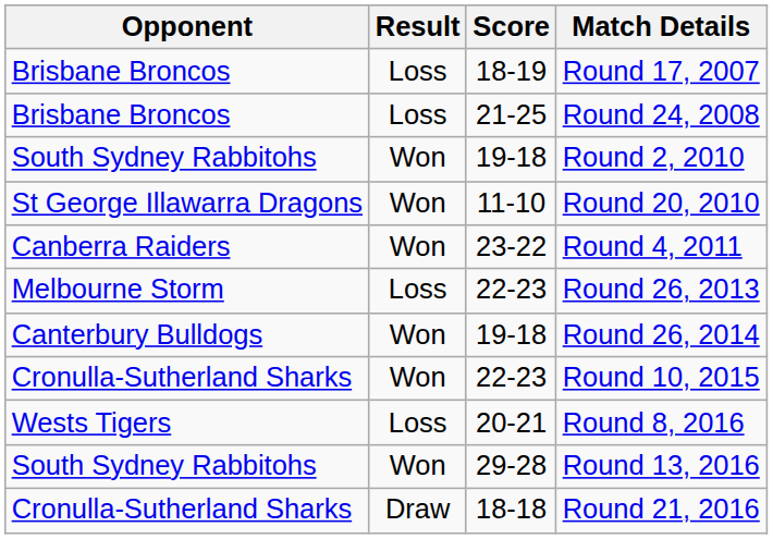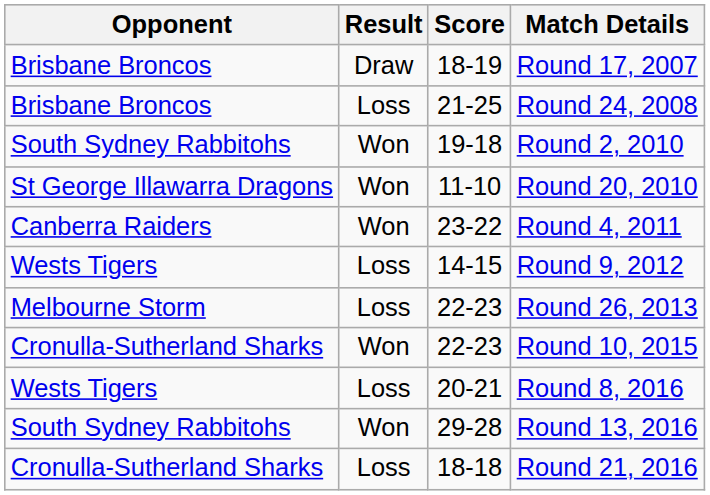 <table class="wikitable" style="text-align:left;">
 <tr>
 <th>Opponent</th>
 <th>Result</th>
 <th>Score</th>
 <th>Match Details</th>
 </tr>
 <tr>
 <td><a href='#'>Brisbane Broncos</a></td>
-<td style="text-align:center;">Loss</td>
+<td style="text-align:center;">Draw</td>
 <td style="text-align:center;">18-19</td>
 <td><a href='#'>Round 17, 2007</a></td>
 </tr>
 <tr>
 <td><a href='#'>Brisbane Broncos</a></td>
 <td style="text-align:center;">Loss</td>
 <td style="text-align:center;">21-25</td>
 <td><a href='#'>Round 24, 2008</a></td>
 </tr>
 <tr>
 <td><a href='#'>South Sydney Rabbitohs</a></td>
 <td style="text-align:center;">Won</td>
 <td style="text-align:center;">19-18</td>
 <td><a href='#'>Round 2, 2010</a></td>
 </tr>
 <tr>
 <td><a href='#'>St George Illawarra Dragons</a></td>
 <td style="text-align:center;">Won</td>
 <td style="text-align:center;">11-10</td>
 <td><a href='#'>Round 20, 2010</a></td>
 </tr>
 <tr>
 <td><a href='#'>Canberra Raiders</a></td>
 <td style="text-align:center;">Won</td>
 <td style="text-align:center;">23-22</td>
 <td><a href='#'>Round 4, 2011</a></td>
 </tr>
 <tr>
+<td><a href='#'>Wests Tigers</a></td>
+<td style="text-align:center;">Loss</td>
+<td style="text-align:center;">14-15</td>
+<td><a href='#'>Round 9, 2012</a></td>
+</tr>
+<tr>
 <td><a href='#'>Melbourne Storm</a></td>
 <td style="text-align:center;">Loss</td>
 <td style="text-align:center;">22-23</td>
 <td><a href='#'>Round 26, 2013</a></td>
-</tr>
-<tr>
-<td><a href='#'>Canterbury Bulldogs</a></td>
-<td style="text-align:center;">Won</td>
-<td style="text-align:center;">19-18</td>
-<td><a href='#'>Round 26, 2014</a></td>
 </tr>
 <tr>
 <td><a href='#'>Cronulla-Sutherland Sharks</a></td>
 <td style="text-align:center;">Won</td>
 <td style="text-align:center;">22-23</td>
 <td><a href='#'>Round 10, 2015</a></td>
 </tr>
 <tr>
 <td><a href='#'>Wests Tigers</a></td>
 <td style="text-align:center;">Loss</td>
 <td style="text-align:center;">20-21</td>
 <td><a href='#'>Round 8, 2016</a></td>
 </tr>
 <tr>
 <td><a href='#'>South Sydney Rabbitohs</a></td>
 <td style="text-align:center;">Won</td>
 <td style="text-align:center;">29-28</td>
 <td><a href='#'>Round 13, 2016</a></td>
 </tr>
 <tr>
 <td><a href='#'>Cronulla-Sutherland Sharks</a></td>
-<td style="text-align:center;">Draw</td>
+<td style="text-align:center;">Loss</td>
 <td style="text-align:center;">18-18</td>
 <td><a href='#'>Round 21, 2016</a></td>
 </tr>
 </table>
